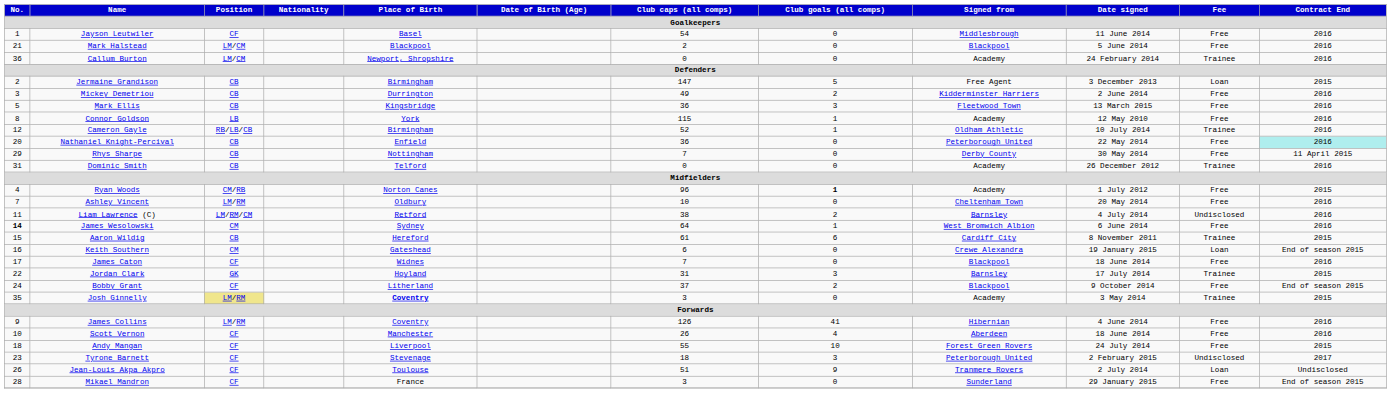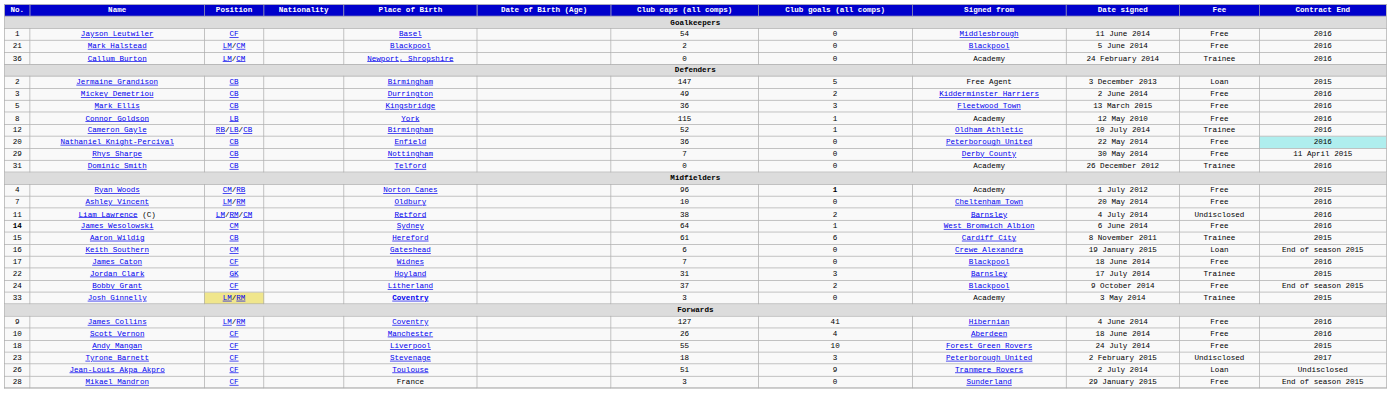 <table class="wikitable" style="text-align:center; font-size:84.5%; width:101%;">
 <tr>
 <th style="background:#00C; color:#FFF; text-align:center;">No.</th>
 <th style="background:#00C; color:#FFF; text-align:center;">Name</th>
 <th style="background:#00C; color:#FFF; text-align:center;">Position</th>
 <th style="background:#00C; color:#FFF; text-align:center;">Nationality</th>
 <th style="background:#00C; color:#FFF; text-align:center;">Place of Birth</th>
 <th style="background:#00C; color:#FFF; text-align:center;">Date of Birth (Age)</th>
 <th style="background:#00C; color:#FFF; text-align:center;">Club caps (all comps)</th>
 <th style="background:#00C; color:#FFF; text-align:center;">Club goals (all comps)</th>
 <th style="background:#00C; color:#FFF; text-align:center;">Signed from</th>
 <th style="background:#00C; color:#FFF; text-align:center;">Date signed</th>
 <th style="background:#00C; color:#FFF; text-align:center;">Fee</th>
 <th style="background:#00C; color:#FFF; text-align:center;">Contract End</th>
 </tr>
 <tr>
 <th colspan="14" style="background:#dcdcdc; text-align:center;">Goalkeepers</th>
 </tr>
 <tr>
 <td>1</td>
 <td><a href='#'>Jayson Leutwiler</a></td>
 <td><a href='#'>CF</a></td>
 <td></td>
 <td><a href='#'>Basel</a></td>
 <td></td>
 <td>54</td>
 <td>0</td>
 <td><a href='#'>Middlesbrough</a></td>
 <td>11 June 2014</td>
 <td>Free</td>
 <td>2016</td>
 </tr>
 <tr>
 <td>21</td>
 <td><a href='#'>Mark Halstead</a></td>
 <td><a href='#'>LM</a>/<a href='#'>CM</a></td>
 <td></td>
 <td><a href='#'>Blackpool</a></td>
 <td></td>
 <td>2</td>
 <td>0</td>
 <td><a href='#'>Blackpool</a></td>
 <td>5 June 2014</td>
 <td>Free</td>
 <td>2016</td>
 </tr>
 <tr>
 <td>36</td>
 <td><a href='#'>Callum Burton</a></td>
 <td><a href='#'>LM</a>/<a href='#'>CM</a></td>
 <td></td>
 <td><a href='#'>Newport, Shropshire</a></td>
 <td></td>
 <td>0</td>
 <td>0</td>
 <td>Academy</td>
 <td>24 February 2014</td>
 <td>Trainee</td>
 <td>2016</td>
 </tr>
 <tr>
 <th colspan="14" style="background:#dcdcdc; text-align:center;">Defenders</th>
 </tr>
 <tr>
 <td>2</td>
 <td><a href='#'>Jermaine Grandison</a></td>
 <td><a href='#'>CB</a></td>
 <td></td>
 <td><a href='#'>Birmingham</a></td>
 <td></td>
 <td>147</td>
 <td>5</td>
 <td>Free Agent</td>
 <td>3 December 2013</td>
 <td>Loan</td>
 <td>2015</td>
 </tr>
 <tr>
 <td>3</td>
 <td><a href='#'>Mickey Demetriou</a></td>
 <td><a href='#'>CB</a></td>
 <td></td>
 <td><a href='#'>Durrington</a></td>
 <td></td>
 <td>49</td>
 <td>2</td>
 <td><a href='#'>Kidderminster Harriers</a></td>
 <td>2 June 2014</td>
 <td>Free</td>
 <td>2016</td>
 </tr>
 <tr>
 <td>5</td>
 <td><a href='#'>Mark Ellis</a></td>
 <td><a href='#'>CB</a></td>
 <td></td>
 <td><a href='#'>Kingsbridge</a></td>
 <td></td>
 <td>36</td>
 <td>3</td>
 <td><a href='#'>Fleetwood Town</a></td>
 <td>13 March 2015</td>
 <td>Free</td>
 <td>2016</td>
 </tr>
 <tr>
 <td>8</td>
 <td><a href='#'>Connor Goldson</a></td>
 <td><a href='#'>LB</a></td>
 <td></td>
 <td><a href='#'>York</a></td>
 <td></td>
 <td>115</td>
 <td>1</td>
 <td>Academy</td>
 <td>12 May 2010</td>
 <td>Free</td>
 <td>2016</td>
 </tr>
 <tr>
 <td>12</td>
 <td><a href='#'>Cameron Gayle</a></td>
 <td><a href='#'>RB</a>/<a href='#'>LB</a>/<a href='#'>CB</a></td>
 <td></td>
 <td><a href='#'>Birmingham</a></td>
 <td></td>
 <td>52</td>
 <td>1</td>
 <td><a href='#'>Oldham Athletic</a></td>
 <td>10 July 2014</td>
 <td>Trainee</td>
 <td>2016</td>
 </tr>
 <tr>
 <td>20</td>
 <td><a href='#'>Nathaniel Knight-Percival</a></td>
 <td><a href='#'>CB</a></td>
 <td></td>
 <td><a href='#'>Enfield</a></td>
 <td></td>
 <td>36</td>
 <td>0</td>
 <td><a href='#'>Peterborough United</a></td>
 <td>22 May 2014</td>
 <td>Free</td>
 <td style="background: paleturquoise;">2016</td>
 </tr>
 <tr>
 <td>29</td>
 <td><a href='#'>Rhys Sharpe</a></td>
 <td><a href='#'>CB</a></td>
 <td></td>
 <td> <a href='#'>Nottingham</a></td>
 <td></td>
 <td>7</td>
 <td>0</td>
 <td><a href='#'>Derby County</a></td>
 <td>30 May 2014</td>
 <td>Free</td>
 <td>11 April 2015</td>
 </tr>
 <tr>
 <td>31</td>
 <td><a href='#'>Dominic Smith</a></td>
 <td><a href='#'>CB</a></td>
 <td></td>
 <td><a href='#'>Telford</a></td>
 <td></td>
 <td>0</td>
 <td>0</td>
 <td>Academy</td>
 <td>26 December 2012</td>
 <td>Trainee</td>
 <td>2016</td>
 </tr>
 <tr>
 <th colspan="14" style="background:#dcdcdc; text-align:center;">Midfielders</th>
 </tr>
 <tr>
 <td>4</td>
 <td><a href='#'>Ryan Woods</a></td>
 <td><a href='#'>CM</a>/<a href='#'>RB</a></td>
 <td></td>
 <td><a href='#'>Norton Canes</a></td>
 <td></td>
 <td>96</td>
 <td><strong>1</strong></td>
 <td>Academy</td>
 <td>1 July 2012</td>
 <td>Free</td>
 <td>2015</td>
 </tr>
 <tr>
 <td>7</td>
 <td><a href='#'>Ashley Vincent</a></td>
 <td><a href='#'>LM</a>/<a href='#'>RM</a></td>
 <td></td>
 <td><a href='#'>Oldbury</a></td>
 <td></td>
 <td>10</td>
 <td>0</td>
 <td><a href='#'>Cheltenham Town</a></td>
 <td>20 May 2014</td>
 <td>Free</td>
 <td>2016</td>
 </tr>
 <tr>
 <td>11</td>
 <td><a href='#'>Liam Lawrence</a> (C)</td>
 <td><a href='#'>LM</a>/<a href='#'>RM</a>/<a href='#'>CM</a></td>
 <td></td>
 <td> <a href='#'>Retford</a></td>
 <td></td>
 <td>38</td>
 <td>2</td>
 <td><a href='#'>Barnsley</a></td>
 <td>4 July 2014</td>
 <td>Undisclosed</td>
 <td>2016</td>
 </tr>
 <tr>
 <td><strong>14</strong></td>
 <td><a href='#'>James Wesolowski</a></td>
 <td><a href='#'>CM</a></td>
 <td></td>
 <td><a href='#'>Sydney</a></td>
 <td></td>
 <td>64</td>
 <td>1</td>
 <td><a href='#'>West Bromwich Albion</a></td>
 <td>6 June 2014</td>
 <td>Free</td>
 <td>2016</td>
 </tr>
 <tr>
 <td>15</td>
 <td><a href='#'>Aaron Wildig</a></td>
 <td><a href='#'>CB</a></td>
 <td></td>
 <td><a href='#'>Hereford</a></td>
 <td></td>
 <td>61</td>
 <td>6</td>
 <td><a href='#'>Cardiff City</a></td>
 <td>8 November 2011</td>
 <td>Trainee</td>
 <td>2015</td>
 </tr>
 <tr>
 <td>16</td>
 <td><a href='#'>Keith Southern</a></td>
 <td><a href='#'>CM</a></td>
 <td></td>
 <td><a href='#'>Gateshead</a></td>
 <td></td>
 <td>6</td>
 <td>0</td>
 <td><a href='#'>Crewe Alexandra</a></td>
 <td>19 January 2015</td>
 <td>Loan</td>
 <td>End of season 2015</td>
 </tr>
 <tr>
 <td>17</td>
 <td><a href='#'>James Caton</a></td>
 <td><a href='#'>CF</a></td>
 <td></td>
 <td><a href='#'>Widnes</a></td>
 <td></td>
 <td>7</td>
 <td>0</td>
 <td><a href='#'>Blackpool</a></td>
 <td>18 June 2014</td>
 <td>Free</td>
 <td>2016</td>
 </tr>
 <tr>
 <td>22</td>
 <td><a href='#'>Jordan Clark</a></td>
 <td><a href='#'>GK</a></td>
 <td></td>
 <td><a href='#'>Hoyland</a></td>
 <td></td>
 <td>31</td>
 <td>3</td>
 <td><a href='#'>Barnsley</a></td>
 <td>17 July 2014</td>
 <td>Trainee</td>
 <td>2015</td>
 </tr>
 <tr>
 <td>24</td>
 <td><a href='#'>Bobby Grant</a></td>
 <td><a href='#'>CF</a></td>
 <td></td>
 <td><a href='#'>Litherland</a></td>
 <td></td>
 <td>37</td>
 <td>2</td>
 <td><a href='#'>Blackpool</a></td>
 <td>9 October 2014</td>
 <td>Free</td>
 <td>End of season 2015</td>
 </tr>
 <tr>
-<td>35</td>
+<td>33</td>
 <td><a href='#'>Josh Ginnelly</a></td>
 <td style="background: khaki;"><a href='#'>LM</a>/<a href='#'>RM</a></td>
 <td></td>
 <td><strong><a href='#'>Coventry</a></strong></td>
 <td></td>
 <td>3</td>
 <td>0</td>
 <td>Academy</td>
 <td>3 May 2014</td>
 <td>Trainee</td>
 <td>2015</td>
 </tr>
 <tr>
 <th colspan="14" style="background:#dcdcdc; text-align:center;">Forwards</th>
 </tr>
 <tr>
 <td>9</td>
 <td><a href='#'>James Collins</a></td>
 <td><a href='#'>LM</a>/<a href='#'>RM</a></td>
 <td></td>
 <td> <a href='#'>Coventry</a></td>
 <td></td>
-<td>126</td>
+<td>127</td>
 <td>41</td>
 <td><a href='#'>Hibernian</a></td>
 <td>4 June 2014</td>
 <td>Free</td>
 <td>2016</td>
 </tr>
 <tr>
 <td>10</td>
 <td><a href='#'>Scott Vernon</a></td>
 <td><a href='#'>CF</a></td>
 <td></td>
 <td><a href='#'>Manchester</a></td>
 <td></td>
 <td>26</td>
 <td>4</td>
 <td><a href='#'>Aberdeen</a></td>
 <td>18 June 2014</td>
 <td>Free</td>
 <td>2016</td>
 </tr>
 <tr>
 <td>18</td>
 <td><a href='#'>Andy Mangan</a></td>
 <td><a href='#'>CF</a></td>
 <td></td>
 <td><a href='#'>Liverpool</a></td>
 <td></td>
 <td>55</td>
 <td>10</td>
 <td><a href='#'>Forest Green Rovers</a></td>
 <td>24 July 2014</td>
 <td>Free</td>
 <td>2015</td>
 </tr>
 <tr>
 <td>23</td>
 <td><a href='#'>Tyrone Barnett</a></td>
 <td><a href='#'>CF</a></td>
 <td></td>
 <td><a href='#'>Stevenage</a></td>
 <td></td>
 <td>18</td>
 <td>3</td>
 <td><a href='#'>Peterborough United</a></td>
 <td>2 February 2015</td>
 <td>Undisclosed</td>
 <td>2017</td>
 </tr>
 <tr>
 <td>26</td>
 <td><a href='#'>Jean-Louis Akpa Akpro</a></td>
 <td><a href='#'>CF</a></td>
 <td></td>
 <td><a href='#'>Toulouse</a></td>
 <td></td>
 <td>51</td>
 <td>9</td>
 <td><a href='#'>Tranmere Rovers</a></td>
 <td>2 July 2014</td>
 <td>Loan</td>
 <td>Undisclosed</td>
 </tr>
 <tr>
 <td>28</td>
 <td><a href='#'>Mikael Mandron</a></td>
 <td><a href='#'>CF</a></td>
 <td></td>
 <td>France</td>
 <td></td>
 <td>3</td>
 <td>0</td>
 <td><a href='#'>Sunderland</a></td>
 <td>29 January 2015</td>
 <td>Free</td>
 <td>End of season 2015</td>
 </tr>
 <tr>
 </tr>
 </table>
